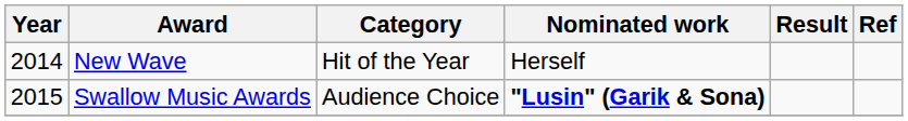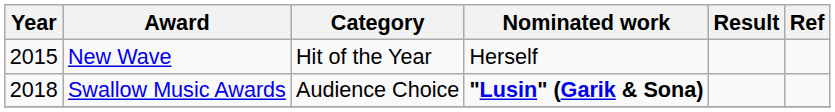 <table class="wikitable" style="font-size:90%;">
 <tr>
 <th>Year</th>
 <th>Award</th>
 <th>Category</th>
 <th>Nominated work</th>
 <th>Result</th>
 <th>Ref</th>
 </tr>
 <tr>
-<td>2014</td>
+<td>2015</td>
 <td><a href='#'>New Wave</a></td>
 <td>Hit of the Year</td>
 <td>Herself</td>
 <td></td>
 <td></td>
 </tr>
 <tr>
-<td>2015</td>
+<td>2018</td>
 <td><a href='#'>Swallow Music Awards</a></td>
 <td>Audience Choice</td>
 <td><strong>"<a href='#'>Lusin</a>" (<a href='#'>Garik</a> & Sona)</strong></td>
 <td></td>
 <td></td>
 </tr>
 <tr>
 </tr>
 </table>
